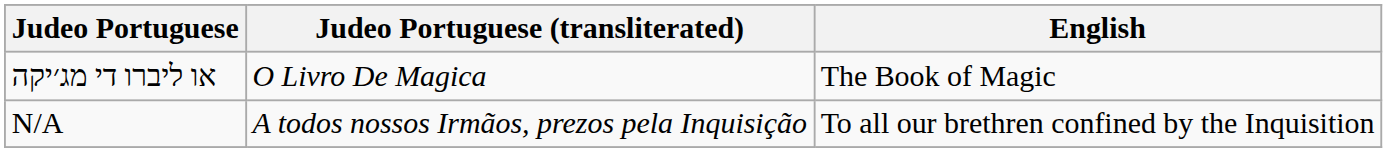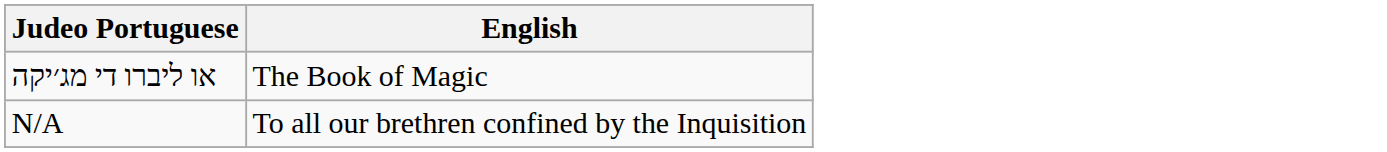 <table class="wikitable">
 <tr>
 <th>Judeo Portuguese</th>
-<th>Judeo Portuguese (transliterated)</th>
 <th>English</th>
 </tr>
 <tr>
 <td>או ליברו די מג׳יקה</td>
-<td><em>O Livro De Magica</em></td>
 <td>The Book of Magic</td>
 </tr>
 <tr>
 <td>N/A</td>
-<td><em>A todos nossos Irmãos, prezos pela Inquisição</em></td>
 <td>To all our brethren confined by the Inquisition</td>
 </tr>
 </table>
